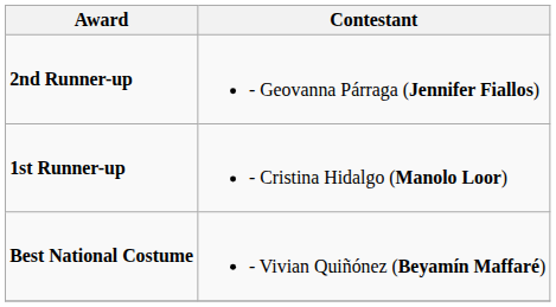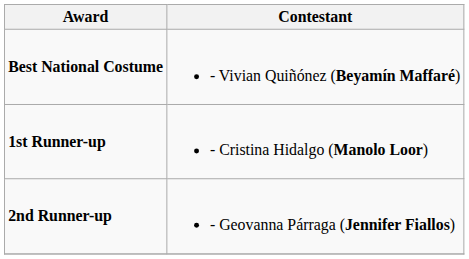 <table class="wikitable">
 <tr>
 <th>Award</th>
 <th>Contestant</th>
 </tr>
 <tr>
-<td><strong>2nd Runner-up</strong></td>
-<td><br><ul><li><strong></strong>  - Geovanna Párraga (<strong>Jennifer Fiallos</strong>)</li></ul></td>
+<td><strong>Best National Costume</strong></td>
+<td><br><ul><li><strong></strong> - Vivian Quiñónez (<strong>Beyamín Maffaré</strong>)</li></ul></td>
 </tr>
 <tr>
 <td><strong>1st Runner-up</strong></td>
 <td><br><ul><li><strong></strong> - Cristina Hidalgo (<strong>Manolo Loor</strong>)</li></ul></td>
 </tr>
 <tr>
-<td><strong>Best National Costume</strong></td>
-<td><br><ul><li><strong></strong> - Vivian Quiñónez (<strong>Beyamín Maffaré</strong>)</li></ul></td>
+<td><strong>2nd Runner-up</strong></td>
+<td><br><ul><li><strong></strong>  - Geovanna Párraga (<strong>Jennifer Fiallos</strong>)</li></ul></td>
 </tr>
 <tr>
 </tr>
 </table>
